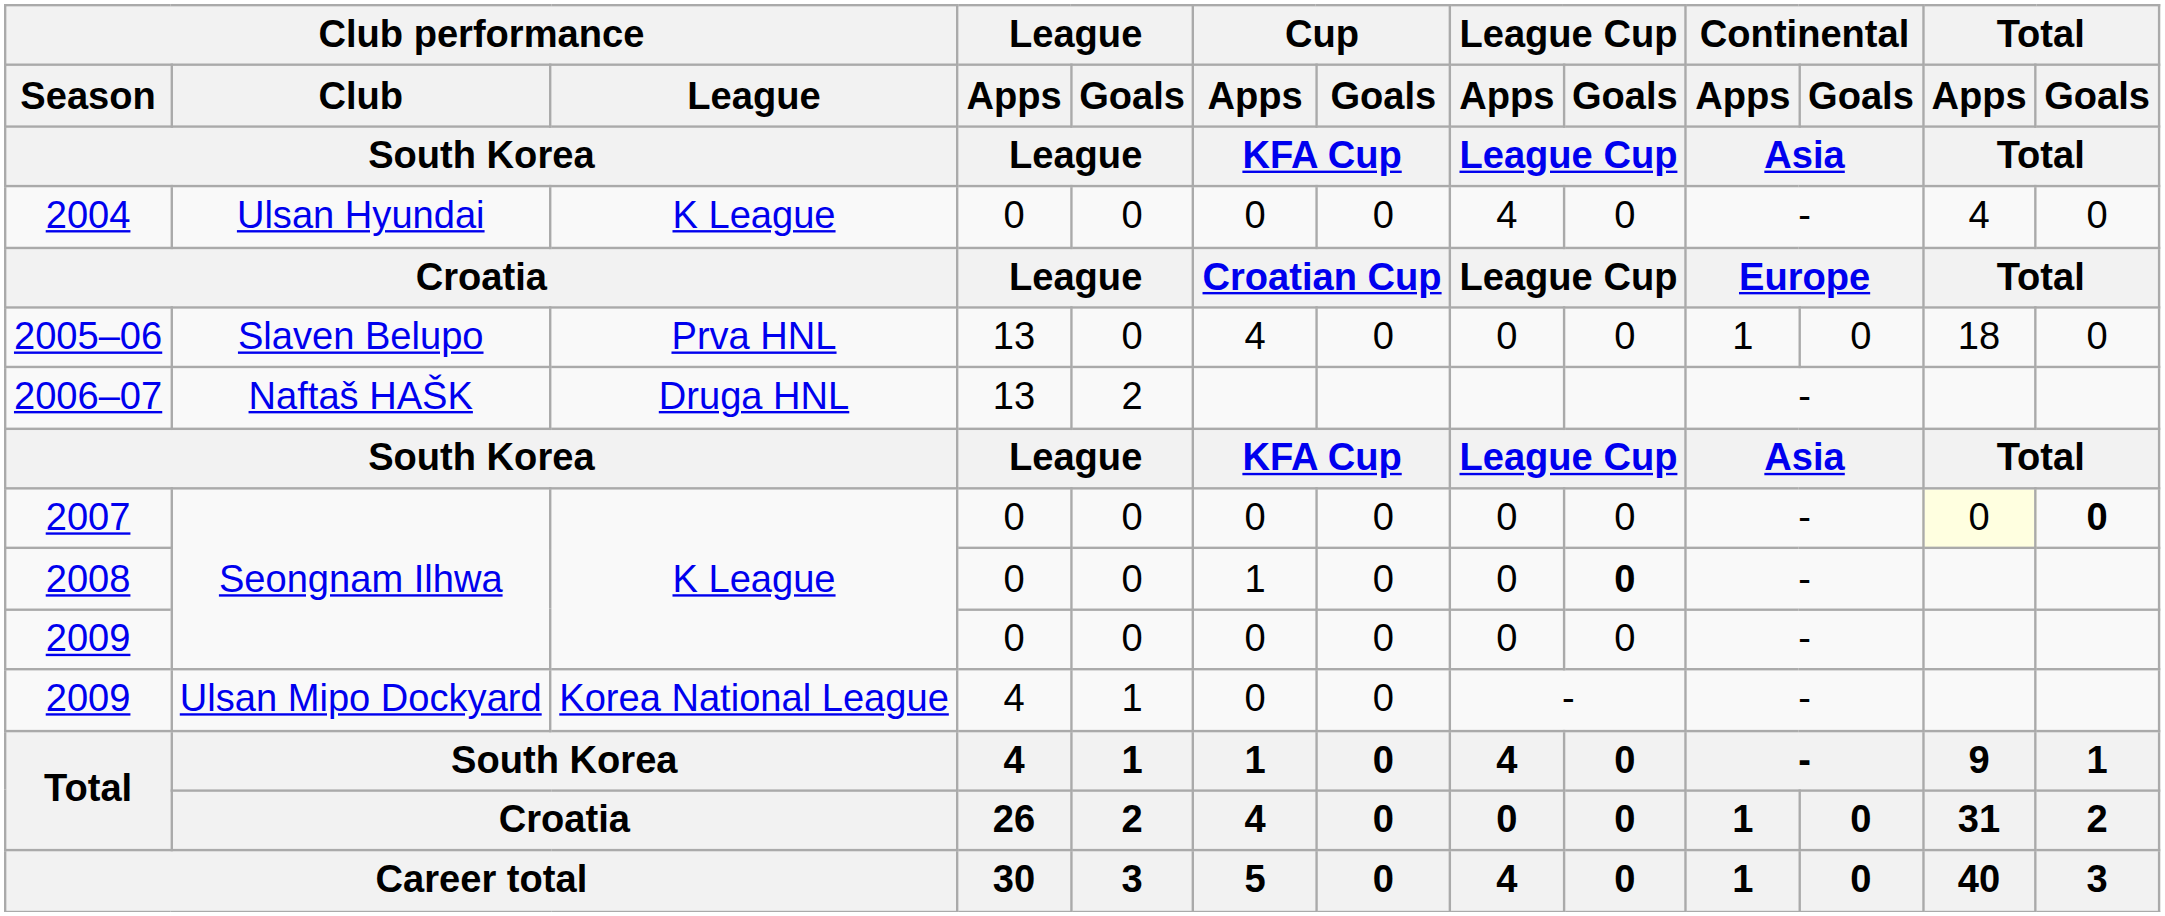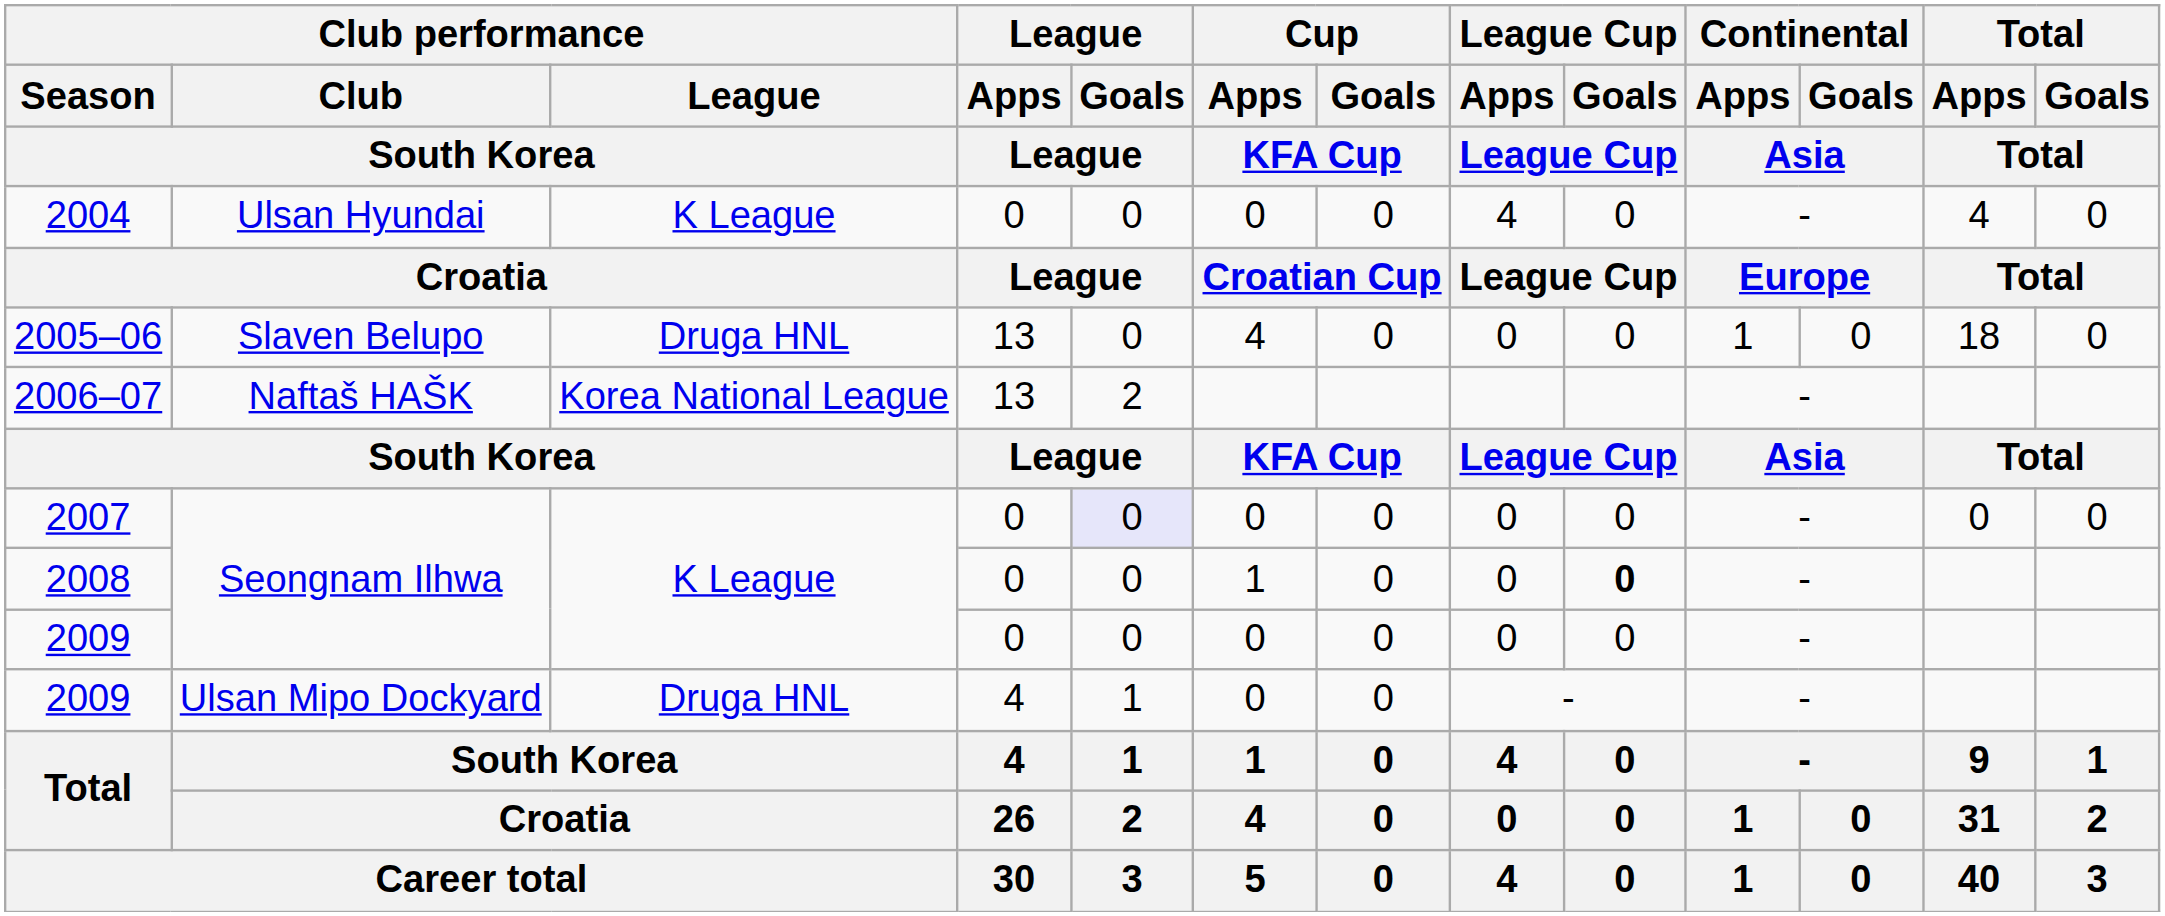 <table class="wikitable" style="text-align:center">
 <tr>
 <th colspan=3>Club performance</th>
 <th colspan=2>League</th>
 <th colspan=2>Cup</th>
 <th colspan=2>League Cup</th>
 <th colspan=2>Continental</th>
 <th colspan=2>Total</th>
 </tr>
 <tr>
 <th>Season</th>
 <th>Club</th>
 <th>League</th>
 <th>Apps</th>
 <th>Goals</th>
 <th>Apps</th>
 <th>Goals</th>
 <th>Apps</th>
 <th>Goals</th>
 <th>Apps</th>
 <th>Goals</th>
 <th>Apps</th>
 <th>Goals</th>
 </tr>
 <tr>
 <th colspan=3>South Korea</th>
 <th colspan=2>League</th>
 <th colspan=2><a href='#'>KFA Cup</a></th>
 <th colspan=2><a href='#'>League Cup</a></th>
 <th colspan=2><a href='#'>Asia</a></th>
 <th colspan=2>Total</th>
 </tr>
 <tr>
 <td><a href='#'>2004</a></td>
 <td><a href='#'>Ulsan Hyundai</a></td>
 <td><a href='#'>K League</a></td>
 <td>0</td>
 <td>0</td>
 <td>0</td>
 <td>0</td>
 <td>4</td>
 <td>0</td>
 <td colspan=2>-</td>
 <td>4</td>
 <td>0</td>
 </tr>
 <tr>
 <th colspan=3>Croatia</th>
 <th colspan=2>League</th>
 <th colspan=2><a href='#'>Croatian Cup</a></th>
 <th colspan=2>League Cup</th>
 <th colspan=2><a href='#'>Europe</a></th>
 <th colspan=2>Total</th>
 </tr>
 <tr>
 <td><a href='#'>2005–06</a></td>
 <td><a href='#'>Slaven Belupo</a></td>
-<td><a href='#'>Prva HNL</a></td>
+<td><a href='#'>Druga HNL</a></td>
 <td>13</td>
 <td>0</td>
 <td>4</td>
 <td>0</td>
 <td>0</td>
 <td>0</td>
 <td>1</td>
 <td>0</td>
 <td>18</td>
 <td>0</td>
 </tr>
 <tr>
 <td><a href='#'>2006–07</a></td>
 <td><a href='#'>Naftaš HAŠK</a></td>
-<td><a href='#'>Druga HNL</a></td>
+<td><a href='#'>Korea National League</a></td>
 <td>13</td>
 <td>2</td>
 <td></td>
 <td></td>
 <td></td>
 <td></td>
 <td colspan=2>-</td>
 <td></td>
 <td></td>
 </tr>
 <tr>
 <th colspan=3>South Korea</th>
 <th colspan=2>League</th>
 <th colspan=2><a href='#'>KFA Cup</a></th>
 <th colspan=2><a href='#'>League Cup</a></th>
 <th colspan=2><a href='#'>Asia</a></th>
 <th colspan=2>Total</th>
 </tr>
 <tr>
 <td><a href='#'>2007</a></td>
 <td rowspan="3"><a href='#'>Seongnam Ilhwa</a></td>
 <td rowspan="3"><a href='#'>K League</a></td>
 <td>0</td>
-<td>0</td>
+<td style="background: lavender;">0</td>
 <td>0</td>
 <td>0</td>
 <td>0</td>
 <td>0</td>
 <td colspan=2>-</td>
-<td style="background: lightyellow;">0</td>
-<td><strong>0</strong></td>
+<td>0</td>
+<td>0</td>
 </tr>
 <tr>
 <td><a href='#'>2008</a></td>
 <td>0</td>
 <td>0</td>
 <td>1</td>
 <td>0</td>
 <td>0</td>
 <td><strong>0</strong></td>
 <td colspan=2>-</td>
 <td></td>
 <td></td>
 </tr>
 <tr>
 <td><a href='#'>2009</a></td>
 <td>0</td>
 <td>0</td>
 <td>0</td>
 <td>0</td>
 <td>0</td>
 <td>0</td>
 <td colspan=2>-</td>
 <td></td>
 <td></td>
 </tr>
 <tr>
 <td><a href='#'>2009</a></td>
 <td><a href='#'>Ulsan Mipo Dockyard</a></td>
-<td><a href='#'>Korea National League</a></td>
+<td><a href='#'>Druga HNL</a></td>
 <td>4</td>
 <td>1</td>
 <td>0</td>
 <td>0</td>
 <td colspan=2>-</td>
 <td colspan=2>-</td>
 <td></td>
 <td></td>
 </tr>
 <tr>
 <th rowspan=2>Total</th>
 <th colspan=2>South Korea</th>
 <th>4</th>
 <th>1</th>
 <th>1</th>
 <th>0</th>
 <th>4</th>
 <th>0</th>
 <th colspan=2>-</th>
 <th>9</th>
 <th>1</th>
 </tr>
 <tr>
 <th colspan=2>Croatia</th>
 <th>26</th>
 <th>2</th>
 <th>4</th>
 <th>0</th>
 <th>0</th>
 <th>0</th>
 <th>1</th>
 <th>0</th>
 <th>31</th>
 <th>2</th>
 </tr>
 <tr>
 <th colspan=3>Career total</th>
 <th>30</th>
 <th>3</th>
 <th>5</th>
 <th>0</th>
 <th>4</th>
 <th>0</th>
 <th>1</th>
 <th>0</th>
 <th>40</th>
 <th>3</th>
 </tr>
 </table>
